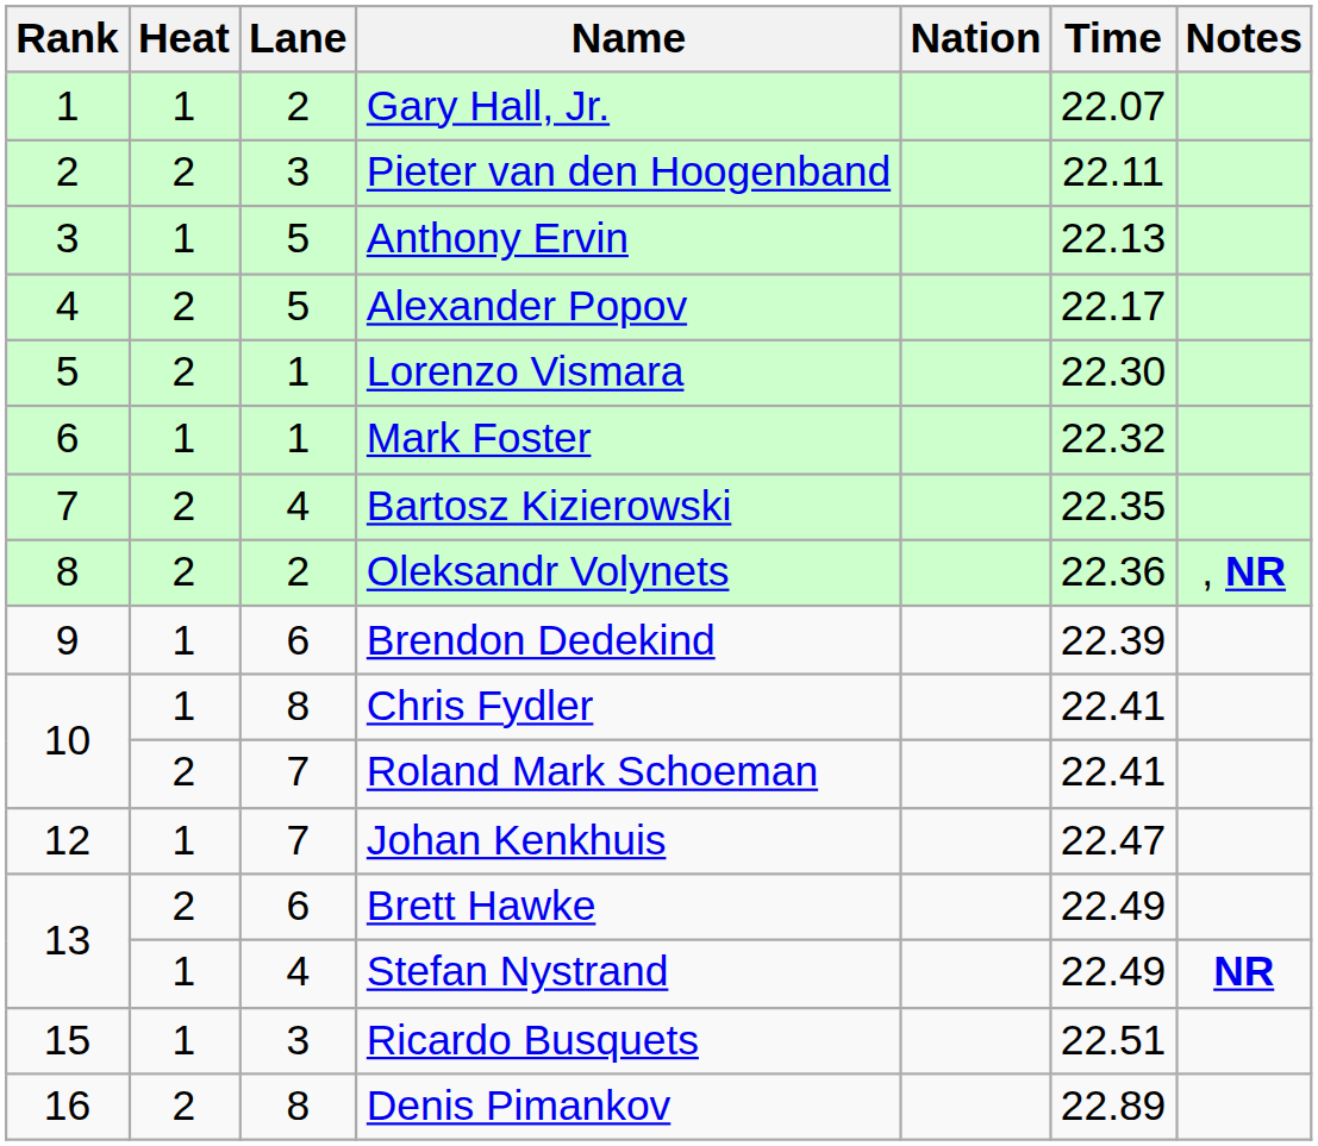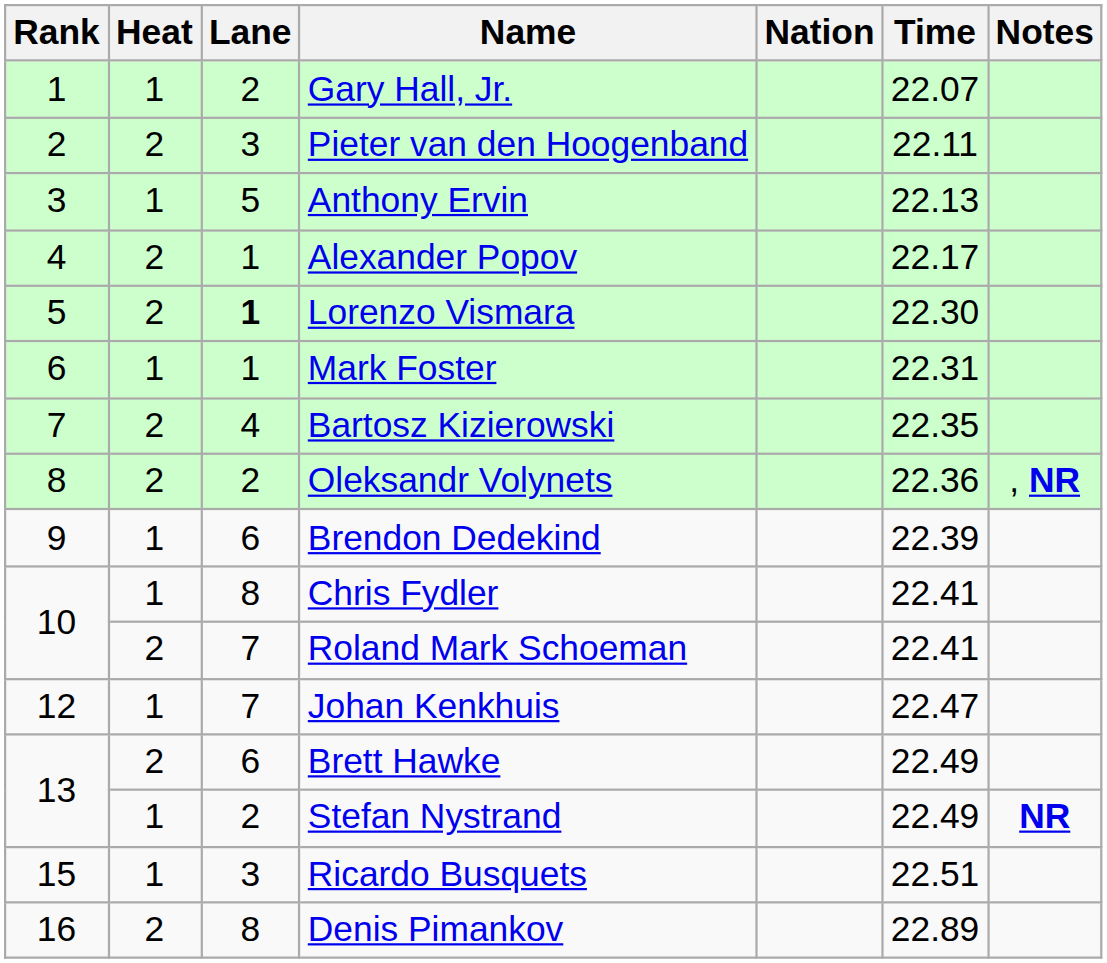 <table class="wikitable sortable" style="text-align:center">
 <tr>
 <th>Rank</th>
 <th>Heat</th>
 <th>Lane</th>
 <th>Name</th>
 <th>Nation</th>
 <th>Time</th>
 <th>Notes</th>
 </tr>
 <tr bgcolor=#ccffcc>
 <td>1</td>
 <td>1</td>
 <td>2</td>
 <td align=left><a href='#'>Gary Hall, Jr.</a></td>
 <td align=left></td>
 <td>22.07</td>
 <td></td>
 </tr>
 <tr bgcolor=#ccffcc>
 <td>2</td>
 <td>2</td>
 <td>3</td>
 <td align=left><a href='#'>Pieter van den Hoogenband</a></td>
 <td align=left></td>
 <td>22.11</td>
 <td></td>
 </tr>
 <tr bgcolor=#ccffcc>
 <td>3</td>
 <td>1</td>
 <td>5</td>
 <td align=left><a href='#'>Anthony Ervin</a></td>
 <td align=left></td>
 <td>22.13</td>
 <td></td>
 </tr>
 <tr bgcolor=#ccffcc>
 <td>4</td>
 <td>2</td>
-<td>5</td>
+<td>1</td>
 <td align=left><a href='#'>Alexander Popov</a></td>
 <td align=left></td>
 <td>22.17</td>
 <td></td>
 </tr>
 <tr bgcolor=#ccffcc>
 <td>5</td>
 <td>2</td>
-<td>1</td>
+<td><strong>1</strong></td>
 <td align=left><a href='#'>Lorenzo Vismara</a></td>
 <td align=left></td>
 <td>22.30</td>
 <td></td>
 </tr>
 <tr bgcolor=#ccffcc>
 <td>6</td>
 <td>1</td>
 <td>1</td>
 <td align=left><a href='#'>Mark Foster</a></td>
 <td align=left></td>
-<td>22.32</td>
+<td>22.31</td>
 <td></td>
 </tr>
 <tr bgcolor=#ccffcc>
 <td>7</td>
 <td>2</td>
 <td>4</td>
 <td align=left><a href='#'>Bartosz Kizierowski</a></td>
 <td align=left></td>
 <td>22.35</td>
 <td></td>
 </tr>
 <tr bgcolor=#ccffcc>
 <td>8</td>
 <td>2</td>
 <td>2</td>
 <td align=left><a href='#'>Oleksandr Volynets</a></td>
 <td align=left></td>
 <td>22.36</td>
 <td>, <strong><a href='#'>NR</a></strong></td>
 </tr>
 <tr>
 <td>9</td>
 <td>1</td>
 <td>6</td>
 <td align=left><a href='#'>Brendon Dedekind</a></td>
 <td align=left></td>
 <td>22.39</td>
 <td></td>
 </tr>
 <tr>
 <td rowspan=2>10</td>
 <td>1</td>
 <td>8</td>
 <td align=left><a href='#'>Chris Fydler</a></td>
 <td align=left></td>
 <td>22.41</td>
 <td></td>
 </tr>
 <tr>
 <td>2</td>
 <td>7</td>
 <td align=left><a href='#'>Roland Mark Schoeman</a></td>
 <td align=left></td>
 <td>22.41</td>
 <td></td>
 </tr>
 <tr>
 <td>12</td>
 <td>1</td>
 <td>7</td>
 <td align=left><a href='#'>Johan Kenkhuis</a></td>
 <td align=left></td>
 <td>22.47</td>
 <td></td>
 </tr>
 <tr>
 <td rowspan=2>13</td>
 <td>2</td>
 <td>6</td>
 <td align=left><a href='#'>Brett Hawke</a></td>
 <td align=left></td>
 <td>22.49</td>
 <td></td>
 </tr>
 <tr>
 <td>1</td>
-<td>4</td>
+<td>2</td>
 <td align=left><a href='#'>Stefan Nystrand</a></td>
 <td align=left></td>
 <td>22.49</td>
 <td><strong><a href='#'>NR</a></strong></td>
 </tr>
 <tr>
 <td>15</td>
 <td>1</td>
 <td>3</td>
 <td align=left><a href='#'>Ricardo Busquets</a></td>
 <td align=left></td>
 <td>22.51</td>
 <td></td>
 </tr>
 <tr>
 <td>16</td>
 <td>2</td>
 <td>8</td>
 <td align=left><a href='#'>Denis Pimankov</a></td>
 <td align=left></td>
 <td>22.89</td>
 <td></td>
 </tr>
 </table>
